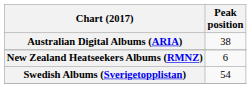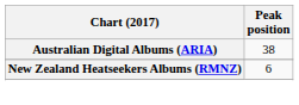 <table class="wikitable sortable plainrowheaders" style="text-align:center">
 <tr>
 <th scope="col">Chart (2017)</th>
 <th scope="col">Peak<br> position</th>
 </tr>
 <tr>
 <th scope="row">Australian Digital Albums (<a href='#'>ARIA</a>)</th>
 <td>38</td>
 </tr>
 <tr>
 </tr>
 <tr>
 </tr>
 <tr>
 <th scope="row">New Zealand Heatseekers Albums (<a href='#'>RMNZ</a>)</th>
 <td>6</td>
 </tr>
 <tr>
-<th scope="row">Swedish Albums (<a href='#'>Sverigetopplistan</a>)</th>
-<td>54</td>
-</tr>
-<tr>
 </tr>
 <tr>
 </tr>
 </table>
